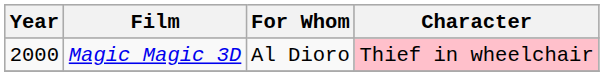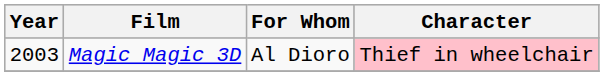 <table class="wikitable sortable">
 <tr>
 <th>Year</th>
 <th>Film</th>
 <th>For Whom</th>
 <th>Character</th>
 </tr>
 <tr>
-<td>2000</td>
+<td>2003</td>
 <td><em><a href='#'>Magic Magic 3D</a></em></td>
 <td>Al Dioro</td>
 <td style="background: pink;">Thief in wheelchair</td>
 </tr>
 <tr>
 </tr>
 </table>
